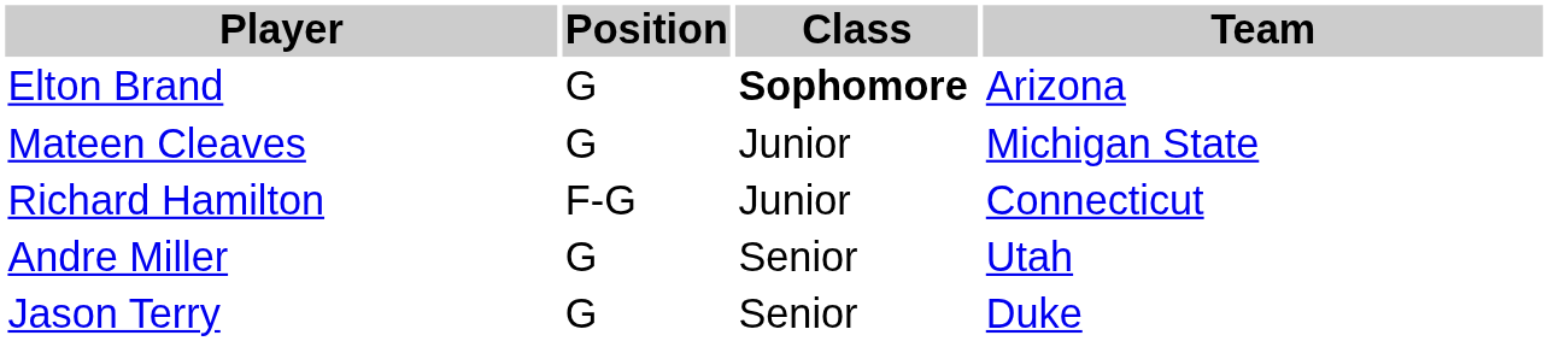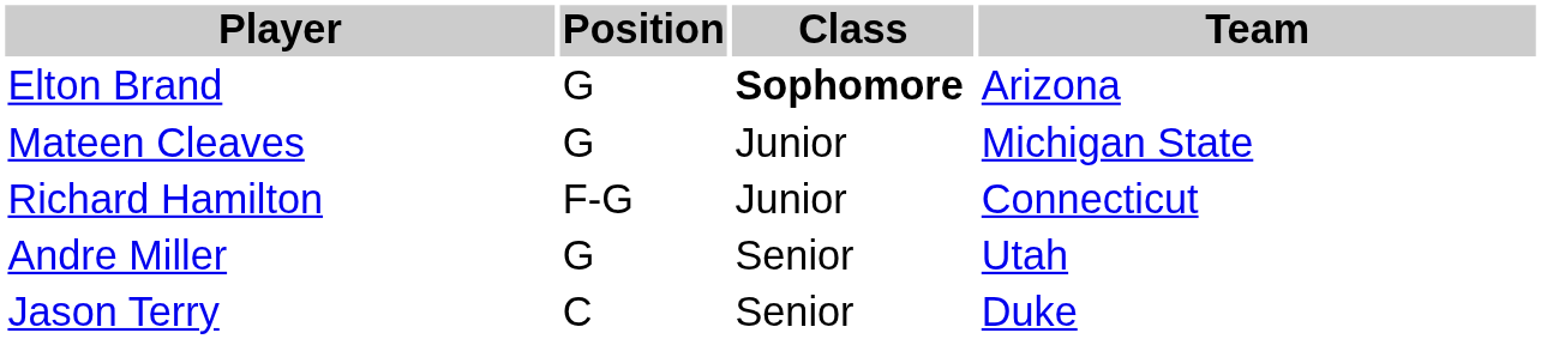 <table style="width:600px" "border:'1' 'solid' 'gray'">
 <tr>
 <th bgcolor="#CCCCCC" style="width:40%">Player</th>
 <th bgcolor="#CCCCCC" style="width:4%">Position</th>
 <th bgcolor="#CCCCCC" style="width:16%">Class</th>
 <th bgcolor="#CCCCCC" style="width:40%">Team</th>
 </tr>
 <tr>
 <td><a href='#'>Elton Brand</a></td>
 <td>G</td>
 <td><strong>Sophomore</strong></td>
 <td><a href='#'>Arizona</a></td>
 </tr>
 <tr>
 <td><a href='#'>Mateen Cleaves</a></td>
 <td>G</td>
 <td>Junior</td>
 <td><a href='#'>Michigan State</a></td>
 </tr>
 <tr>
 <td><a href='#'>Richard Hamilton</a></td>
 <td>F-G</td>
 <td>Junior</td>
 <td><a href='#'>Connecticut</a></td>
 </tr>
 <tr>
 <td><a href='#'>Andre Miller</a></td>
 <td>G</td>
 <td>Senior</td>
 <td><a href='#'>Utah</a></td>
 </tr>
 <tr>
 <td><a href='#'>Jason Terry</a></td>
-<td>G</td>
+<td>C</td>
 <td>Senior</td>
 <td><a href='#'>Duke</a></td>
 </tr>
 </table>
